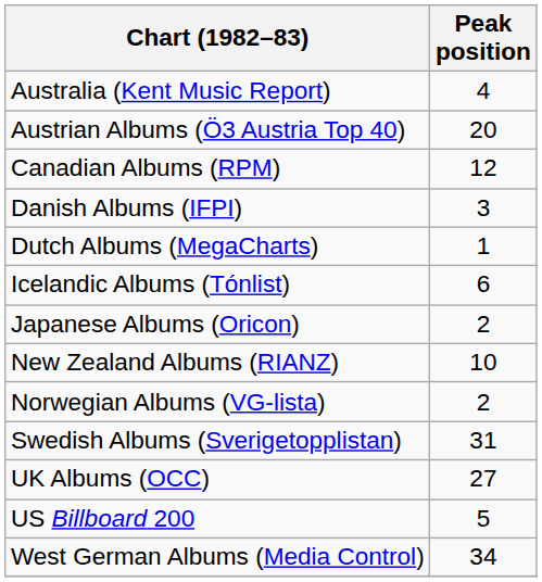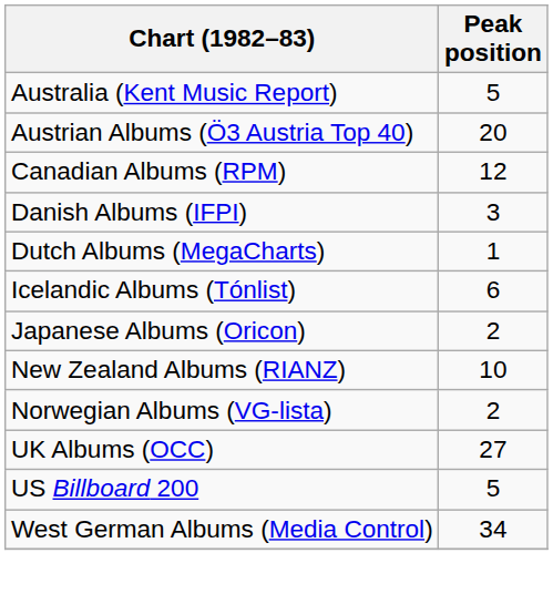 <table class="wikitable sortable" style="text-align:center">
 <tr>
 <th>Chart (1982–83)</th>
 <th>Peak<br>position</th>
 </tr>
 <tr>
 <td align="left">Australia (<a href='#'>Kent Music Report</a>)</td>
-<td>4</td>
+<td>5</td>
 </tr>
 <tr>
 <td align="left">Austrian Albums (<a href='#'>Ö3 Austria Top 40</a>)</td>
 <td>20</td>
 </tr>
 <tr>
 <td align="left">Canadian Albums (<a href='#'>RPM</a>)</td>
 <td>12</td>
 </tr>
 <tr>
 <td align="left">Danish Albums (<a href='#'>IFPI</a>)</td>
 <td>3</td>
 </tr>
 <tr>
 <td align="left">Dutch Albums (<a href='#'>MegaCharts</a>)</td>
 <td>1</td>
 </tr>
 <tr>
 <td align="left">Icelandic Albums (<a href='#'>Tónlist</a>)</td>
 <td align="center">6</td>
 </tr>
 <tr>
 <td align="left">Japanese Albums (<a href='#'>Oricon</a>)</td>
 <td>2</td>
 </tr>
 <tr>
 <td align="left">New Zealand Albums (<a href='#'>RIANZ</a>)</td>
 <td>10</td>
 </tr>
 <tr>
 <td align="left">Norwegian Albums (<a href='#'>VG-lista</a>)</td>
 <td>2</td>
 </tr>
 <tr>
-<td align="left">Swedish Albums (<a href='#'>Sverigetopplistan</a>)</td>
-<td>31</td>
-</tr>
-<tr>
 <td align="left">UK Albums (<a href='#'>OCC</a>)</td>
 <td>27</td>
 </tr>
 <tr>
 <td align="left">US <a href='#'><em>Billboard</em> 200</a></td>
 <td>5</td>
 </tr>
 <tr>
 <td align="left">West German Albums (<a href='#'>Media Control</a>)</td>
 <td>34</td>
 </tr>
 <tr>
 </tr>
 </table>
